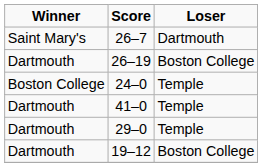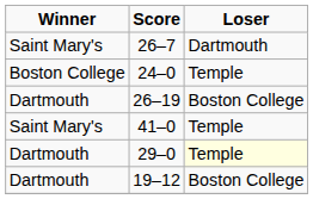 <table class="wikitable" style="margin:0.5em auto; font-size:95%">
 <tr>
 <td align="center"><strong>Winner</strong></td>
 <td align="center"><strong>Score</strong></td>
 <td align="center"><strong>Loser</strong></td>
 </tr>
 <tr>
 <td>Saint Mary's</td>
 <td align="center">26–7</td>
 <td>Dartmouth</td>
 </tr>
 <tr>
-<td>Dartmouth</td>
-<td align="center">26–19</td>
-<td>Boston College</td>
-</tr>
-<tr>
 <td>Boston College</td>
 <td align="center">24–0</td>
 <td>Temple</td>
 </tr>
 <tr>
 <td>Dartmouth</td>
+<td align="center">26–19</td>
+<td>Boston College</td>
+</tr>
+<tr>
+<td>Saint Mary's</td>
 <td align="center">41–0</td>
 <td>Temple</td>
 </tr>
 <tr>
 <td>Dartmouth</td>
 <td align="center">29–0</td>
-<td>Temple</td>
+<td style="background: lightyellow;">Temple</td>
 </tr>
 <tr>
 <td>Dartmouth</td>
 <td align="center">19–12</td>
 <td>Boston College</td>
 </tr>
 <tr>
 </tr>
 </table>
